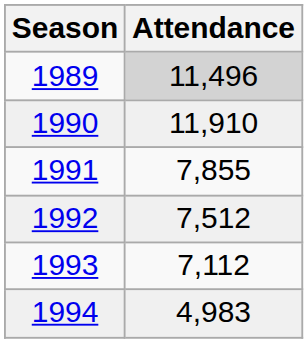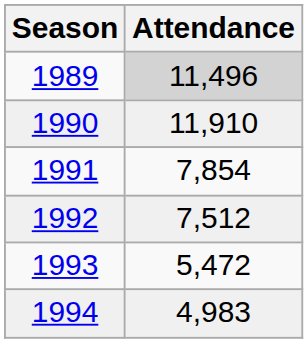 <table class="wikitable">
 <tr>
 <th>Season</th>
 <th>Attendance</th>
 </tr>
 <tr ALIGN=center>
 <td><a href='#'>1989</a></td>
 <td style="background: lightgrey;">11,496</td>
 </tr>
 <tr ALIGN=center bgcolor="#f0f0f0">
 <td><a href='#'>1990</a></td>
 <td>11,910</td>
 </tr>
 <tr ALIGN=center>
 <td><a href='#'>1991</a></td>
-<td>7,855</td>
+<td>7,854</td>
 </tr>
 <tr ALIGN=center bgcolor="#f0f0f0">
 <td><a href='#'>1992</a></td>
 <td>7,512</td>
 </tr>
 <tr ALIGN=center>
 <td><a href='#'>1993</a></td>
-<td>7,112</td>
+<td>5,472</td>
 </tr>
 <tr ALIGN=center bgcolor="#f0f0f0">
 <td><a href='#'>1994</a></td>
 <td>4,983</td>
 </tr>
 </table>
